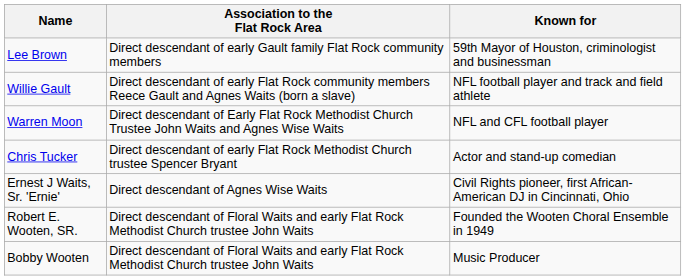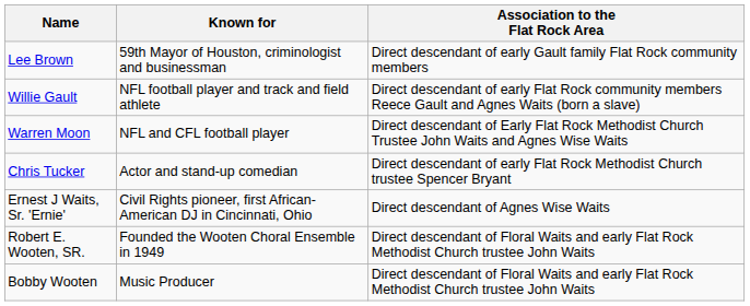 <table class="wikitable">
 <tr>
 <th>Name</th>
+<th>Known for</th>
 <th>Association to the<br>Flat Rock Area</th>
-<th>Known for</th>
 </tr>
 <tr>
 <td><a href='#'>Lee Brown</a></td>
+<td>59th Mayor of Houston, criminologist and businessman</td>
 <td>Direct descendant of early Gault family Flat Rock community members</td>
-<td>59th Mayor of Houston, criminologist and businessman</td>
 </tr>
 <tr>
 <td><a href='#'>Willie Gault</a></td>
+<td>NFL football player and track and field athlete</td>
 <td>Direct descendant of early Flat Rock community members Reece Gault and Agnes Waits (born a slave)</td>
-<td>NFL football player and track and field athlete</td>
 </tr>
 <tr>
 <td><a href='#'>Warren Moon</a></td>
+<td>NFL and CFL football player</td>
 <td>Direct descendant of Early Flat Rock Methodist Church Trustee John Waits and Agnes Wise Waits</td>
-<td>NFL and CFL football player</td>
 </tr>
 <tr>
 <td><a href='#'>Chris Tucker</a></td>
+<td>Actor and stand-up comedian</td>
 <td>Direct descendant of early Flat Rock Methodist Church trustee Spencer Bryant</td>
-<td>Actor and stand-up comedian</td>
 </tr>
 <tr>
 <td>Ernest J Waits, Sr. 'Ernie'</td>
+<td>Civil Rights pioneer, first African-American DJ in Cincinnati, Ohio</td>
 <td>Direct descendant of Agnes Wise Waits</td>
-<td>Civil Rights pioneer, first African-American DJ in Cincinnati, Ohio</td>
 </tr>
 <tr>
 <td>Robert E. Wooten, SR.</td>
+<td>Founded the Wooten Choral Ensemble in 1949</td>
 <td>Direct descendant of Floral Waits and early Flat Rock Methodist Church trustee John Waits</td>
-<td>Founded the Wooten Choral Ensemble in 1949</td>
 </tr>
 <tr>
 <td>Bobby Wooten</td>
+<td>Music Producer</td>
 <td>Direct descendant of Floral Waits and early Flat Rock Methodist Church trustee John Waits</td>
-<td>Music Producer</td>
 </tr>
 </table>
